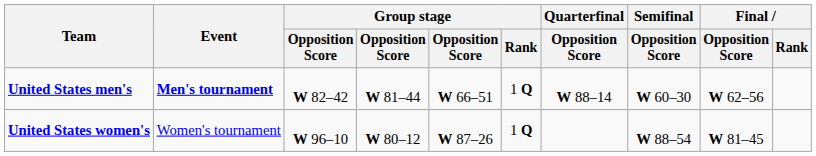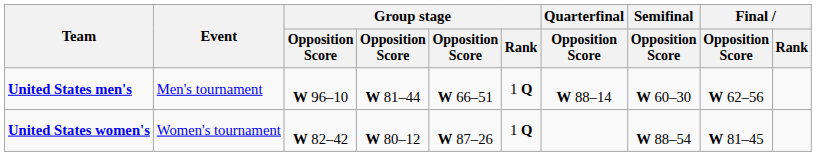 <table class="wikitable" style="font-size:90%;text-align:center">
 <tr>
 <th rowspan="2">Team</th>
 <th rowspan="2">Event</th>
 <th colspan="4">Group stage</th>
 <th>Quarterfinal</th>
 <th>Semifinal</th>
 <th colspan="2">Final / </th>
 </tr>
 <tr style="font-size:95%">
 <th>Opposition<br>Score</th>
 <th>Opposition<br>Score</th>
 <th>Opposition<br>Score</th>
 <th>Rank</th>
 <th>Opposition<br>Score</th>
 <th>Opposition<br>Score</th>
 <th>Opposition<br>Score</th>
 <th>Rank</th>
 </tr>
 <tr>
 <td align=left><strong><a href='#'>United States men's</a></strong></td>
-<td align=left><strong><a href='#'>Men's tournament</a></strong></td>
-<td><br><strong>W</strong> 82–42</td>
+<td align=left><a href='#'>Men's tournament</a></td>
+<td><br><strong>W</strong> 96–10</td>
 <td><br><strong>W</strong> 81–44</td>
 <td><br><strong>W</strong> 66–51</td>
 <td>1 <strong>Q</strong></td>
 <td><br><strong>W</strong> 88–14</td>
 <td><br><strong>W</strong> 60–30</td>
 <td><br><strong>W</strong> 62–56</td>
 <td></td>
 </tr>
 <tr>
 <td align=left><strong><a href='#'>United States women's</a></strong></td>
 <td align=left><a href='#'>Women's tournament</a></td>
-<td><br><strong>W</strong> 96–10</td>
+<td><br><strong>W</strong> 82–42</td>
 <td><br><strong>W</strong> 80–12</td>
 <td><br><strong>W</strong> 87–26</td>
 <td>1 <strong>Q</strong></td>
 <td></td>
 <td><br><strong>W</strong> 88–54</td>
 <td><br><strong>W</strong> 81–45</td>
 <td></td>
 </tr>
 </table>
